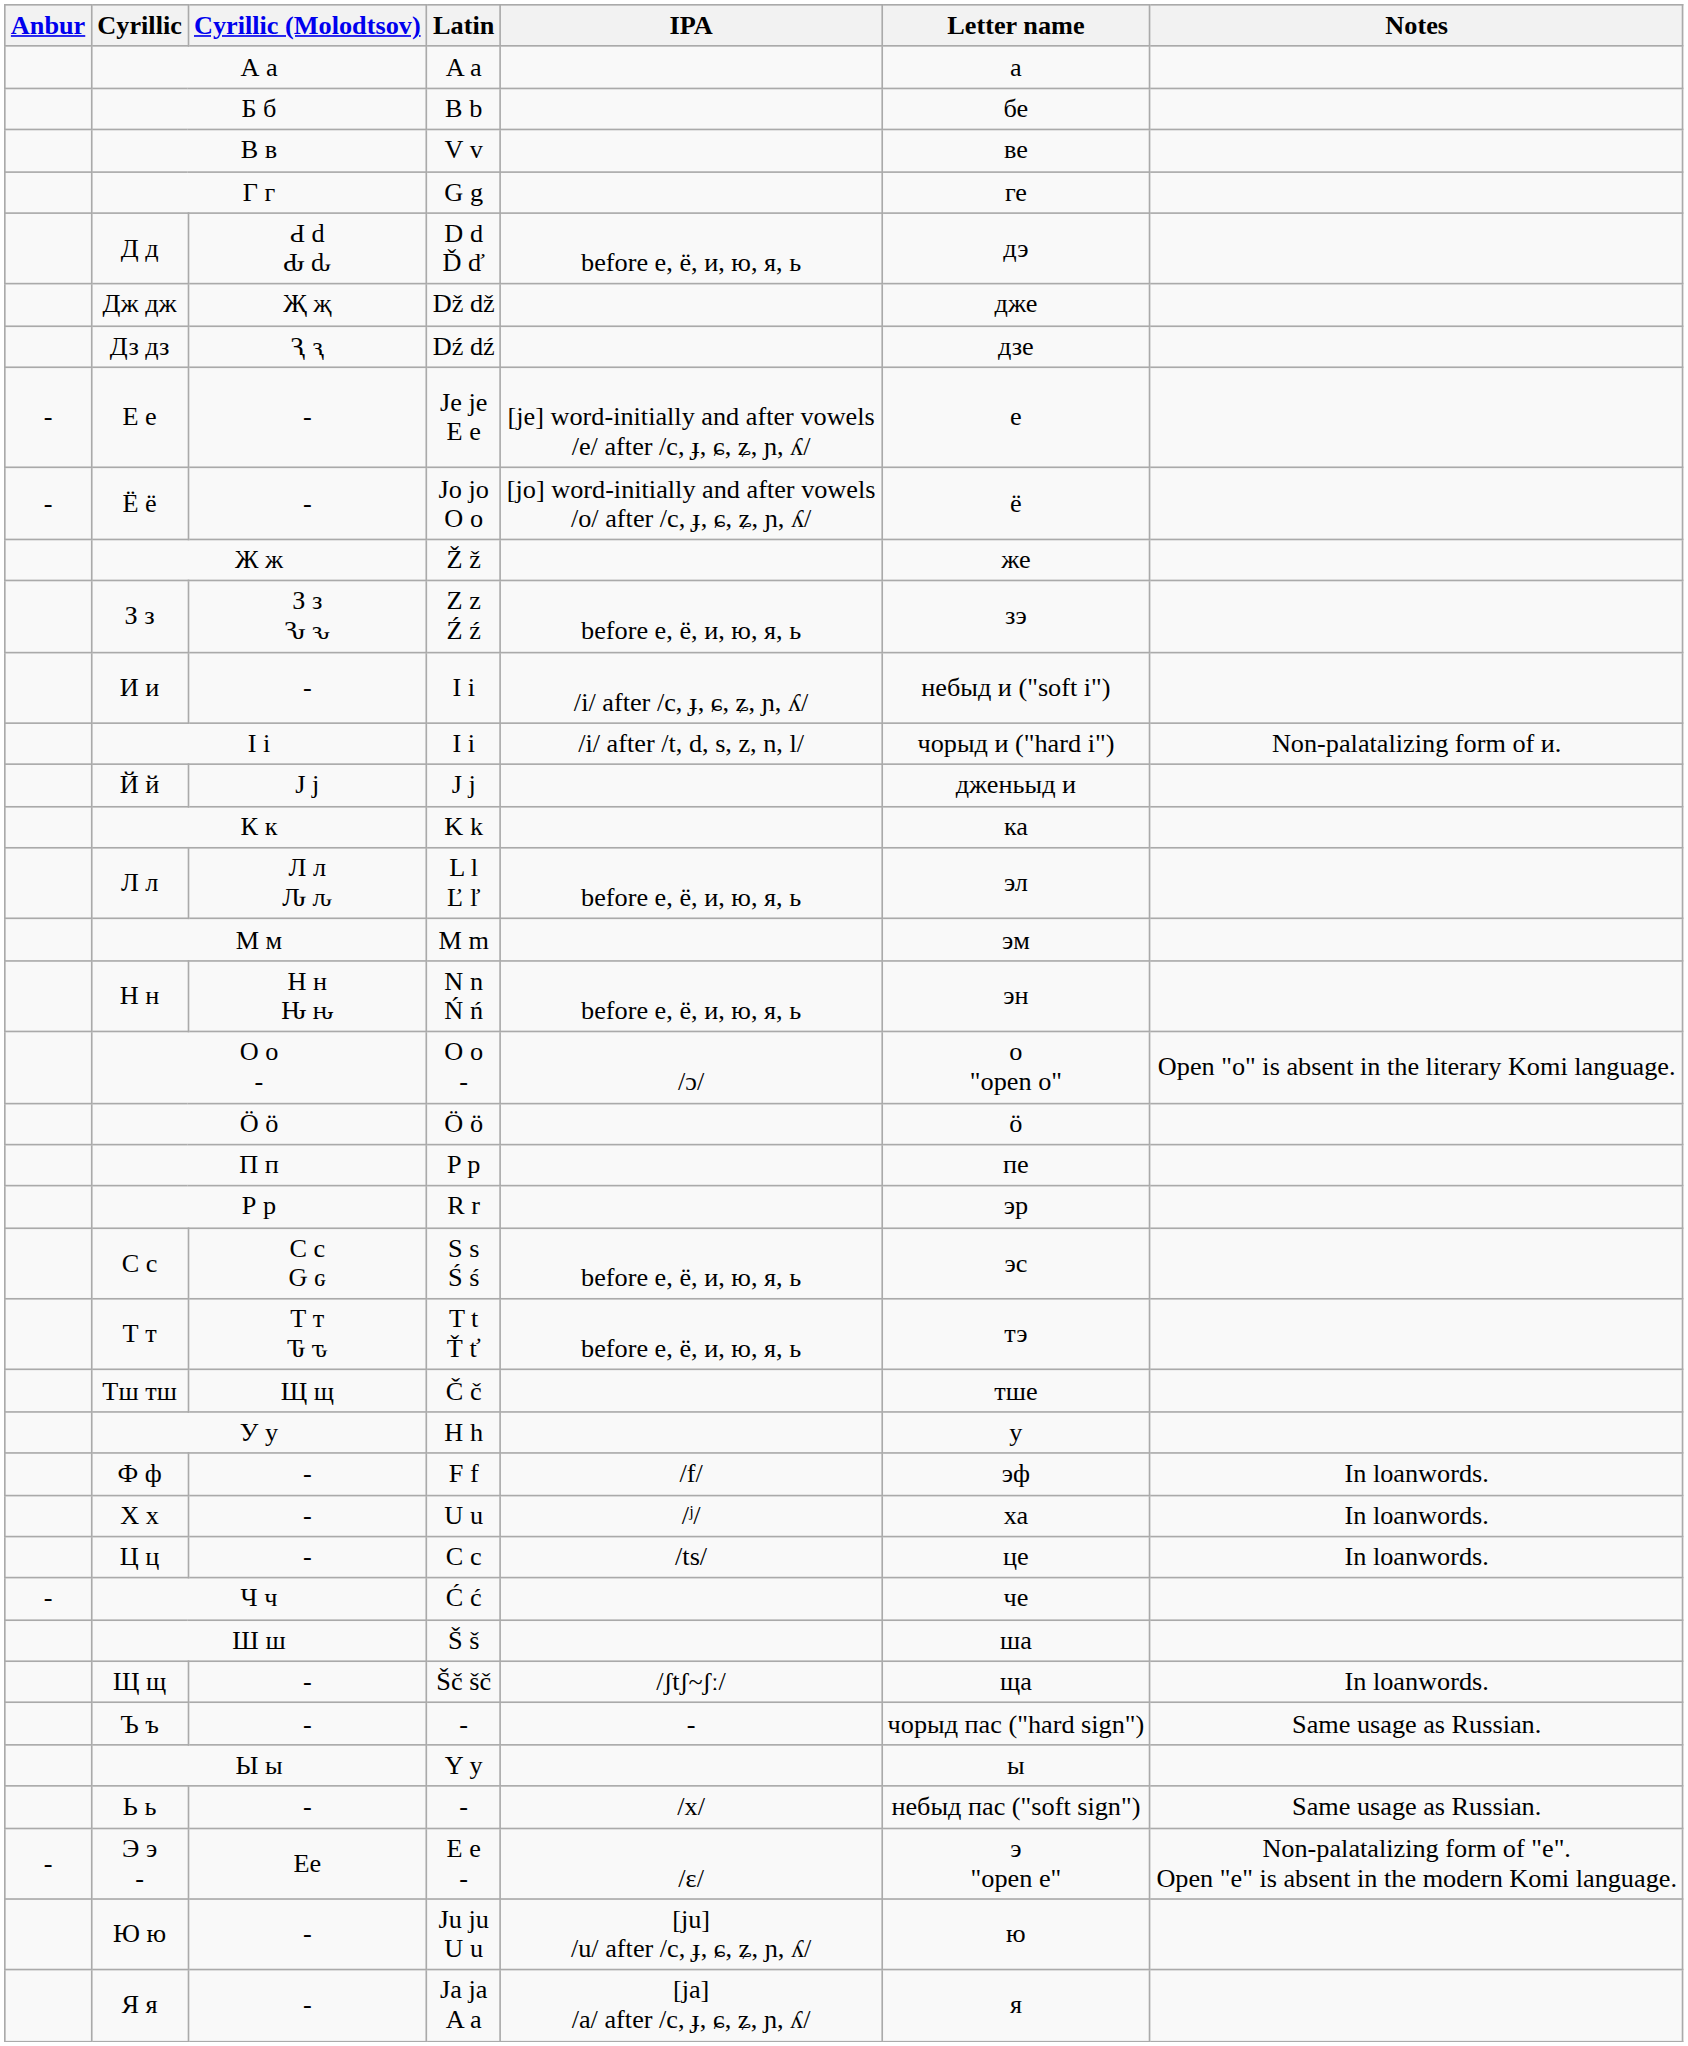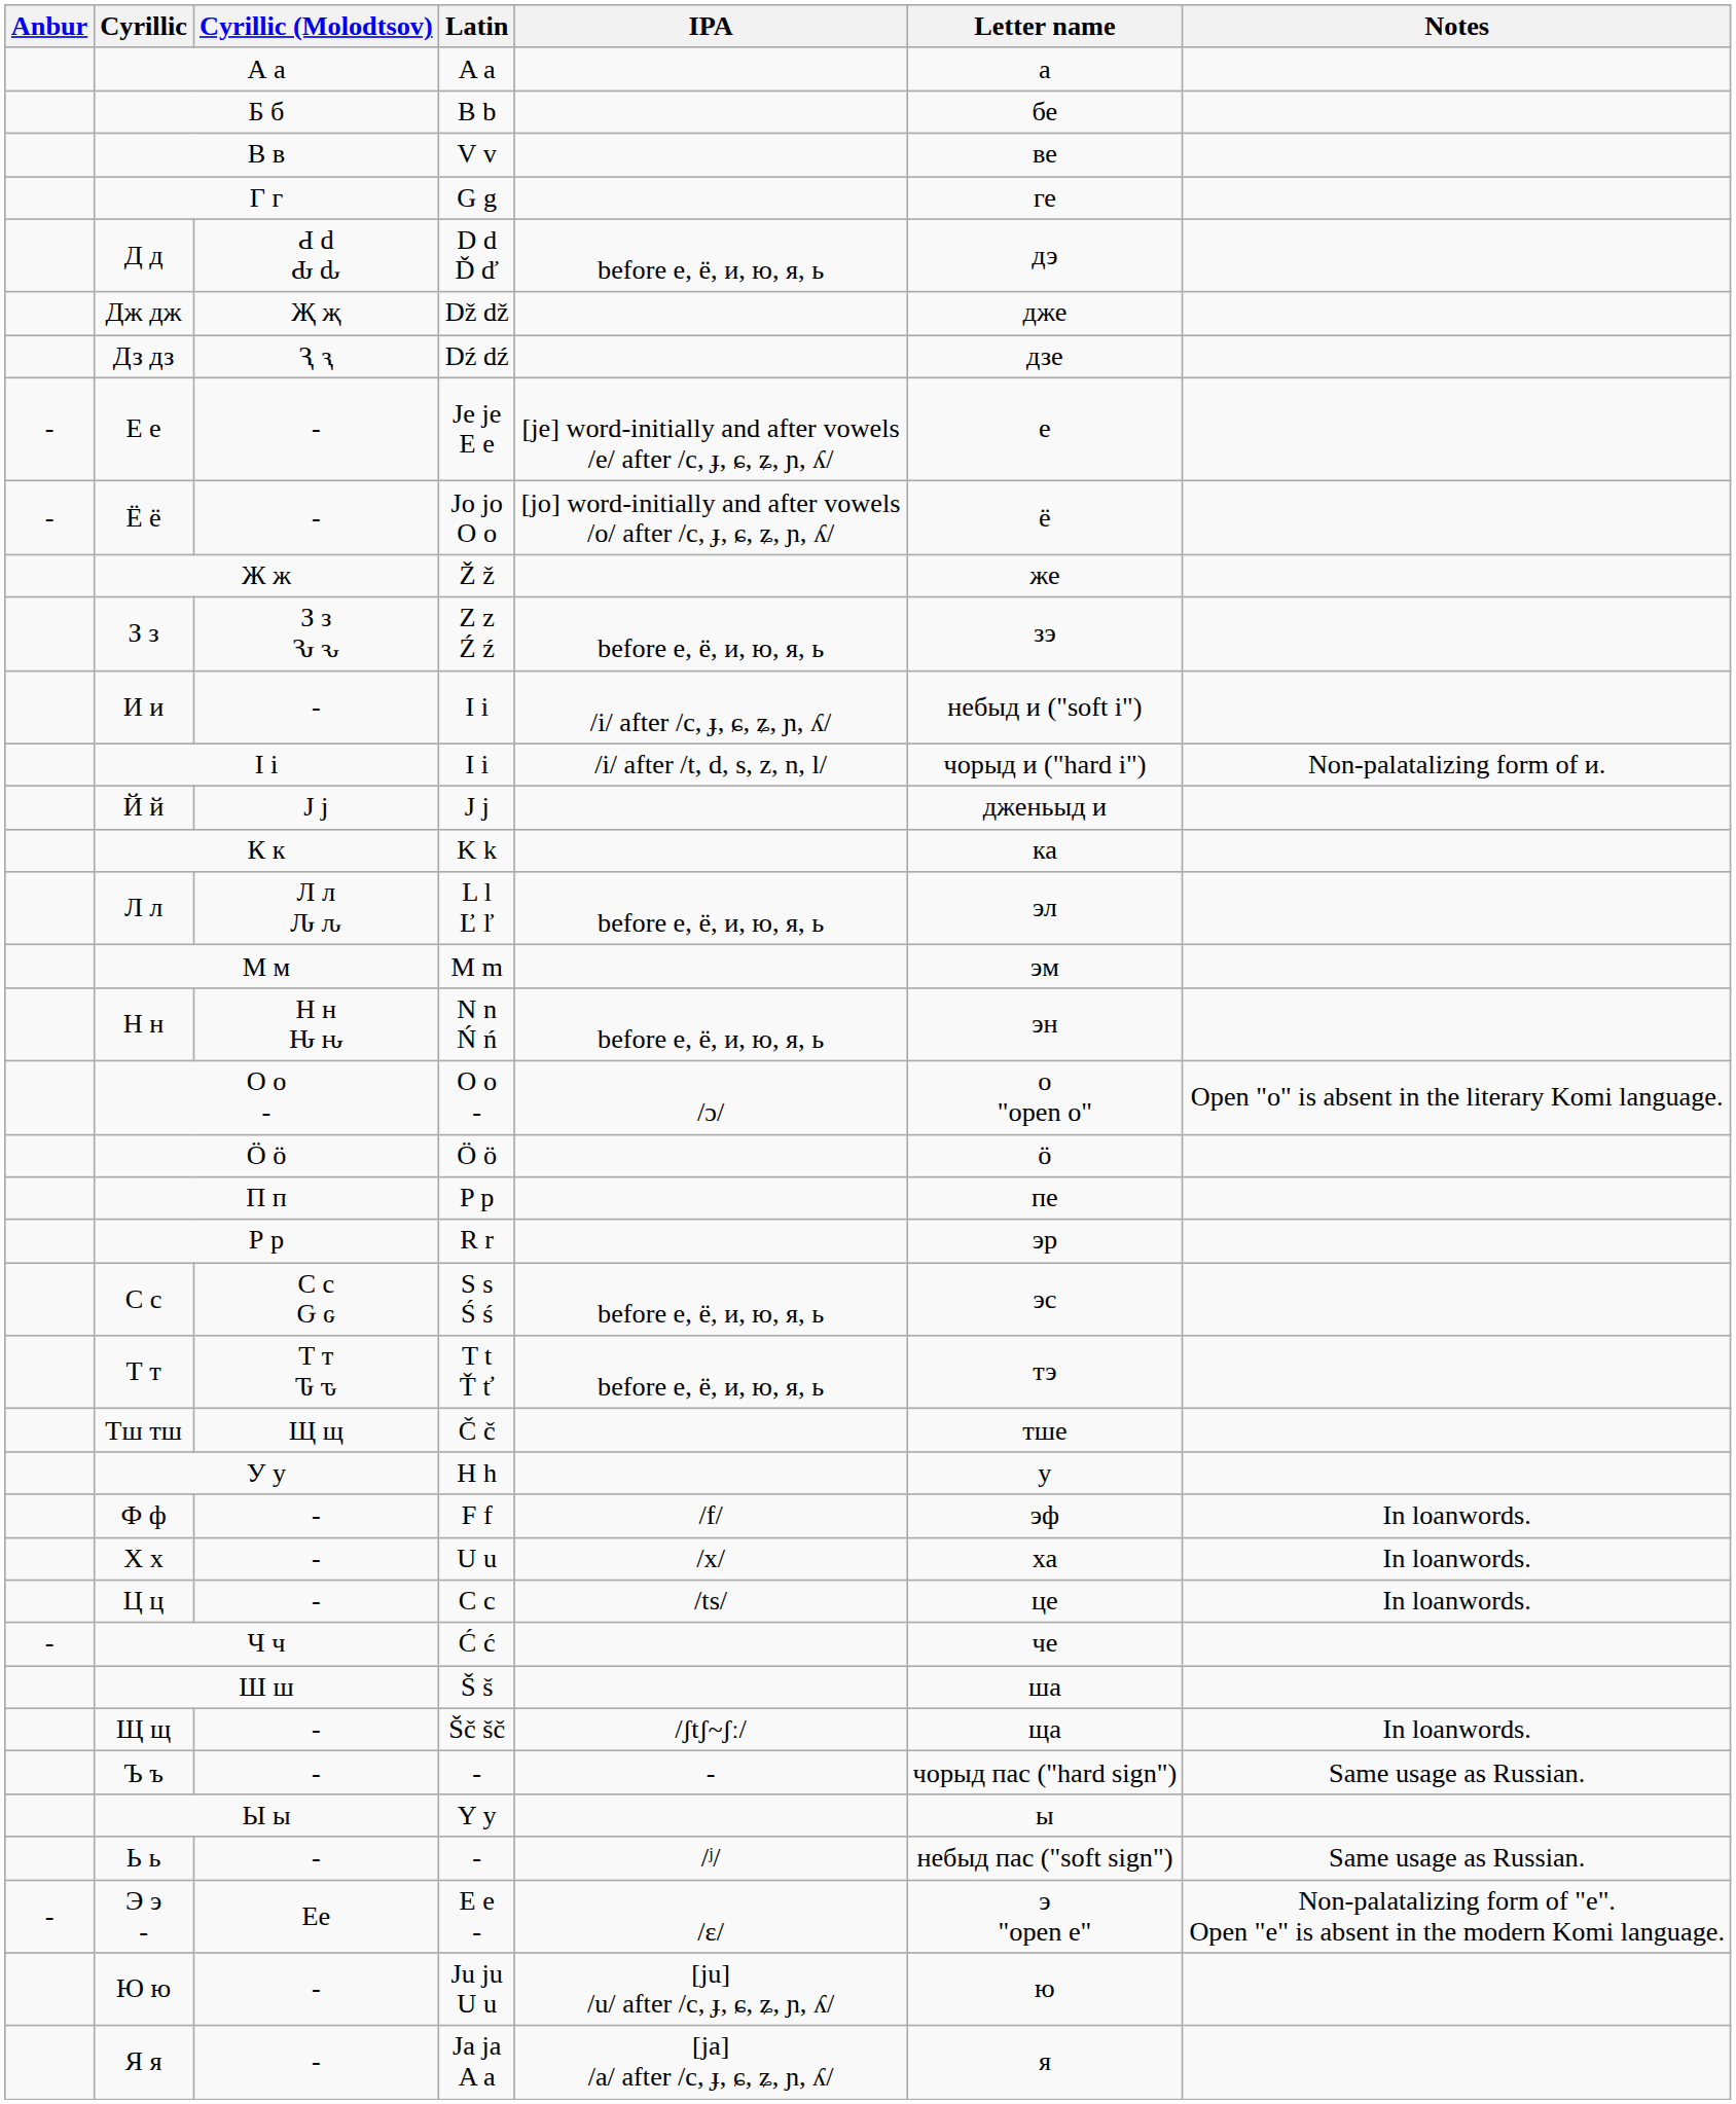 <table class="wikitable" style="text-align:center">
 <tr>
 <th><a href='#'>Anbur</a></th>
 <th>Cyrillic</th>
 <th><a href='#'>Cyrillic (Molodtsov)</a></th>
 <th>Latin</th>
 <th>IPA</th>
 <th>Letter name</th>
 <th>Notes</th>
 </tr>
 <tr>
 <td></td>
 <td colspan="2">А а</td>
 <td>A a</td>
 <td></td>
 <td>а</td>
 <td></td>
 </tr>
 <tr>
 <td></td>
 <td colspan="2">Б б</td>
 <td>B b</td>
 <td></td>
 <td>бе</td>
 <td></td>
 </tr>
 <tr>
 <td></td>
 <td colspan="2">В в</td>
 <td>V v</td>
 <td></td>
 <td>ве</td>
 <td></td>
 </tr>
 <tr>
 <td></td>
 <td colspan="2">Г г</td>
 <td>G g</td>
 <td></td>
 <td>ге</td>
 <td></td>
 </tr>
 <tr>
 <td></td>
 <td>Д д</td>
 <td>Ԁ ԁ<br>Ԃ ԃ</td>
 <td>D d<br>Ď ď</td>
 <td><br> before е, ё, и, ю, я, ь</td>
 <td>дэ</td>
 <td></td>
 </tr>
 <tr>
 <td></td>
 <td>Дж дж</td>
 <td>Җ җ</td>
 <td>Dž dž</td>
 <td></td>
 <td>дже</td>
 <td></td>
 </tr>
 <tr>
 <td></td>
 <td>Дз дз</td>
 <td>Ԇ ԇ</td>
 <td>Dź dź</td>
 <td></td>
 <td>дзе</td>
 <td></td>
 </tr>
 <tr>
 <td>-</td>
 <td>Е е</td>
 <td>-</td>
 <td>Je je<br>E e</td>
 <td><br>[je] word-initially and after vowels<br>/e/ after /c, ɟ, ɕ, ʑ, ɲ, ʎ/</td>
 <td>е</td>
 <td></td>
 </tr>
 <tr>
 <td>-</td>
 <td>Ё ё</td>
 <td>-</td>
 <td>Jo jo<br>O o</td>
 <td>[jo] word-initially and after vowels<br>/o/ after /c, ɟ, ɕ, ʑ, ɲ, ʎ/</td>
 <td>ё</td>
 <td></td>
 </tr>
 <tr>
 <td></td>
 <td colspan="2">Ж ж</td>
 <td>Ž ž</td>
 <td></td>
 <td>же</td>
 <td></td>
 </tr>
 <tr>
 <td></td>
 <td>З з</td>
 <td>З з<br>Ԅ ԅ</td>
 <td>Z z<br>Ź ź</td>
 <td><br> before е, ё, и, ю, я, ь</td>
 <td>зэ</td>
 <td></td>
 </tr>
 <tr>
 <td></td>
 <td>И и</td>
 <td>-</td>
 <td>I i</td>
 <td><br>/i/ after /c, ɟ, ɕ, ʑ, ɲ, ʎ/</td>
 <td>небыд и ("soft i")</td>
 <td></td>
 </tr>
 <tr>
 <td></td>
 <td colspan="2">І і</td>
 <td>I i</td>
 <td>/i/ after /t, d, s, z, n, l/</td>
 <td>чорыд и ("hard i")</td>
 <td>Non-palatalizing form of и.</td>
 </tr>
 <tr>
 <td></td>
 <td>Й й</td>
 <td>Ј ј</td>
 <td>J j</td>
 <td></td>
 <td>дженьыд и</td>
 <td></td>
 </tr>
 <tr>
 <td></td>
 <td colspan="2">К к</td>
 <td>K k</td>
 <td></td>
 <td>ка</td>
 <td></td>
 </tr>
 <tr>
 <td></td>
 <td>Л л</td>
 <td>Л л<br>Ԉ ԉ</td>
 <td>L l<br>Ľ ľ</td>
 <td><br> before е, ё, и, ю, я, ь</td>
 <td>эл</td>
 <td></td>
 </tr>
 <tr>
 <td></td>
 <td colspan="2">М м</td>
 <td>M m</td>
 <td></td>
 <td>эм</td>
 <td></td>
 </tr>
 <tr>
 <td></td>
 <td>Н н</td>
 <td>Н н<br>Ԋ ԋ</td>
 <td>N n<br>Ń ń</td>
 <td><br> before е, ё, и, ю, я, ь</td>
 <td>эн</td>
 <td></td>
 </tr>
 <tr>
 <td></td>
 <td colspan="2">О о<br>-</td>
 <td>O o<br>-</td>
 <td><br>/ɔ/</td>
 <td>о<br>"open o"</td>
 <td>Open "o" is absent in the literary Komi language.</td>
 </tr>
 <tr>
 <td></td>
 <td colspan="2">Ӧ ӧ</td>
 <td>Ö ö</td>
 <td></td>
 <td>ӧ</td>
 <td></td>
 </tr>
 <tr>
 <td></td>
 <td colspan="2">П п</td>
 <td>P p</td>
 <td></td>
 <td>пе</td>
 <td></td>
 </tr>
 <tr>
 <td></td>
 <td colspan="2">Р р</td>
 <td>R r</td>
 <td></td>
 <td>эр</td>
 <td></td>
 </tr>
 <tr>
 <td></td>
 <td>С с</td>
 <td>С с<br>Ԍ ԍ</td>
 <td>S s<br>Ś ś</td>
 <td><br> before е, ё, и, ю, я, ь</td>
 <td>эс</td>
 <td></td>
 </tr>
 <tr>
 <td></td>
 <td>Т т</td>
 <td>Т т<br>Ԏ ԏ</td>
 <td>T t<br>Ť ť</td>
 <td><br> before е, ё, и, ю, я, ь</td>
 <td>тэ</td>
 <td></td>
 </tr>
 <tr>
 <td></td>
 <td>Тш тш</td>
 <td>Щ щ</td>
 <td>Č č</td>
 <td></td>
 <td>тше</td>
 <td></td>
 </tr>
 <tr>
 <td></td>
 <td colspan="2">У у</td>
 <td>H h</td>
 <td></td>
 <td>у</td>
 <td></td>
 </tr>
 <tr>
 <td></td>
 <td>Ф ф</td>
 <td>-</td>
 <td>F f</td>
 <td>/f/</td>
 <td>эф</td>
 <td>In loanwords.</td>
 </tr>
 <tr>
 <td></td>
 <td>Х х</td>
 <td>-</td>
 <td>U u</td>
-<td>/ʲ/</td>
+<td>/x/</td>
 <td>ха</td>
 <td>In loanwords.</td>
 </tr>
 <tr>
 <td></td>
 <td>Ц ц</td>
 <td>-</td>
 <td>C c</td>
 <td>/ts/</td>
 <td>це</td>
 <td>In loanwords.</td>
 </tr>
 <tr>
 <td>-</td>
 <td colspan="2">Ч ч</td>
 <td>Ć ć</td>
 <td></td>
 <td>че</td>
 <td></td>
 </tr>
 <tr>
 <td></td>
 <td colspan="2">Ш ш</td>
 <td>Š š</td>
 <td></td>
 <td>ша</td>
 <td></td>
 </tr>
 <tr>
 <td></td>
 <td>Щ щ</td>
 <td>-</td>
 <td>Šč šč</td>
 <td>/ʃtʃ~ʃː/</td>
 <td>ща</td>
 <td>In loanwords.</td>
 </tr>
 <tr>
 <td></td>
 <td>Ъ ъ</td>
 <td>-</td>
 <td>-</td>
 <td>-</td>
 <td>чорыд пас ("hard sign")</td>
 <td>Same usage as Russian.</td>
 </tr>
 <tr>
 <td></td>
 <td colspan="2">Ы ы</td>
 <td>Y y</td>
 <td></td>
 <td>ы</td>
 <td></td>
 </tr>
 <tr>
 <td></td>
 <td>Ь ь</td>
 <td>-</td>
 <td>-</td>
-<td>/x/</td>
+<td>/ʲ/</td>
 <td>небыд пас ("soft sign")</td>
 <td>Same usage as Russian.</td>
 </tr>
 <tr>
 <td>-<br></td>
 <td>Э э<br>-</td>
 <td>Ее</td>
 <td>E e<br>-</td>
 <td><br>/ɛ/</td>
 <td>э<br>"open e"</td>
 <td>Non-palatalizing form of "е".<br>Open "e" is absent in the modern Komi language.</td>
 </tr>
 <tr>
 <td></td>
 <td>Ю ю</td>
 <td>-</td>
 <td>Ju ju<br>U u</td>
 <td>[ju]<br>/u/ after /c, ɟ, ɕ, ʑ, ɲ, ʎ/</td>
 <td>ю</td>
 <td></td>
 </tr>
 <tr>
 <td></td>
 <td>Я я</td>
 <td>-</td>
 <td>Ja ja<br>A a</td>
 <td>[ja]<br>/a/ after /c, ɟ, ɕ, ʑ, ɲ, ʎ/</td>
 <td>я</td>
 <td></td>
 </tr>
 </table>
